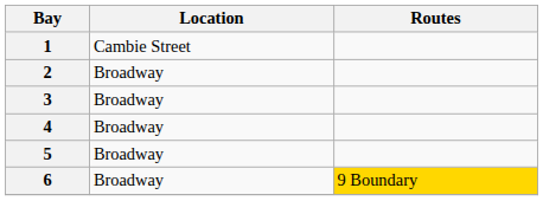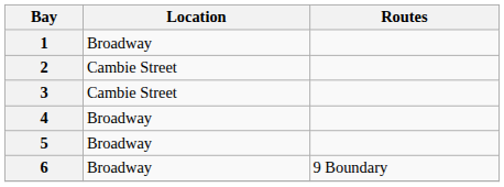 <table class="wikitable" width="500">
 <tr>
 <th>Bay</th>
 <th>Location</th>
 <th>Routes</th>
 </tr>
 <tr>
 <th>1</th>
+<td>Broadway<br></td>
+<td></td>
+</tr>
+<tr>
+<th>2</th>
 <td>Cambie Street<br></td>
 <td></td>
 </tr>
 <tr>
-<th>2</th>
-<td>Broadway<br></td>
-<td></td>
-</tr>
-<tr>
 <th>3</th>
-<td>Broadway<br></td>
+<td>Cambie Street<br></td>
 <td></td>
 </tr>
 <tr>
 <th>4</th>
 <td>Broadway<br></td>
 <td></td>
 </tr>
 <tr>
 <th>5</th>
 <td>Broadway<br></td>
 <td></td>
 </tr>
 <tr>
 <th>6</th>
 <td>Broadway<br></td>
-<td style="background: gold;">9 Boundary</td>
+<td>9 Boundary</td>
 </tr>
 <tr>
 </tr>
 </table>
